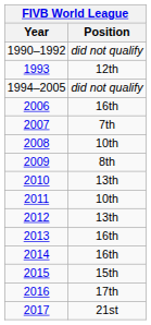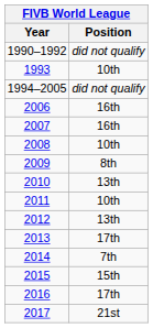 <table class="wikitable" style="text-align: center;">
 <tr>
 <th colspan=5><a href='#'>FIVB World League</a></th>
 </tr>
 <tr>
 <th>Year</th>
 <th>Position</th>
 </tr>
 <tr>
 <td>1990–1992</td>
 <td colspan=4><em>did not qualify</em></td>
 </tr>
 <tr>
 <td> <a href='#'>1993</a></td>
-<td>12th</td>
+<td>10th</td>
 </tr>
 <tr>
 <td>1994–2005</td>
 <td colspan=4><em>did not qualify</em></td>
 </tr>
 <tr>
 <td> <a href='#'>2006</a></td>
 <td>16th</td>
 </tr>
 <tr>
 <td> <a href='#'>2007</a></td>
-<td>7th</td>
+<td>16th</td>
 </tr>
 <tr>
 <td> <a href='#'>2008</a></td>
 <td>10th</td>
 </tr>
 <tr>
 <td> <a href='#'>2009</a></td>
 <td>8th</td>
 </tr>
 <tr>
 <td> <a href='#'>2010</a></td>
 <td>13th</td>
 </tr>
 <tr>
 <td> <a href='#'>2011</a></td>
 <td>10th</td>
 </tr>
 <tr>
 <td> <a href='#'>2012</a></td>
 <td>13th</td>
 </tr>
 <tr>
 <td> <a href='#'>2013</a></td>
-<td>16th</td>
+<td>17th</td>
 </tr>
 <tr>
 <td> <a href='#'>2014</a></td>
-<td>16th</td>
+<td>7th</td>
 </tr>
 <tr>
 <td> <a href='#'>2015</a></td>
 <td>15th</td>
 </tr>
 <tr>
 <td> <a href='#'>2016</a></td>
 <td>17th</td>
 </tr>
 <tr>
 <td> <a href='#'>2017</a></td>
 <td>21st</td>
 </tr>
 </table>
